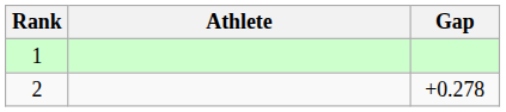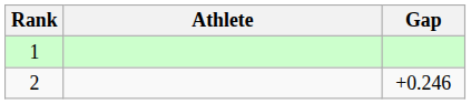 <table class=wikitable style="text-align:center">
 <tr>
 <th width=40>Rank</th>
 <th width=250>Athlete</th>
 <th width=60>Gap</th>
 </tr>
 <tr bgcolor="ccffcc">
 <td>1</td>
 <td align=left></td>
 <td></td>
 </tr>
 <tr>
 <td>2</td>
 <td align=left></td>
-<td>+0.278</td>
+<td>+0.246</td>
 </tr>
 </table>
